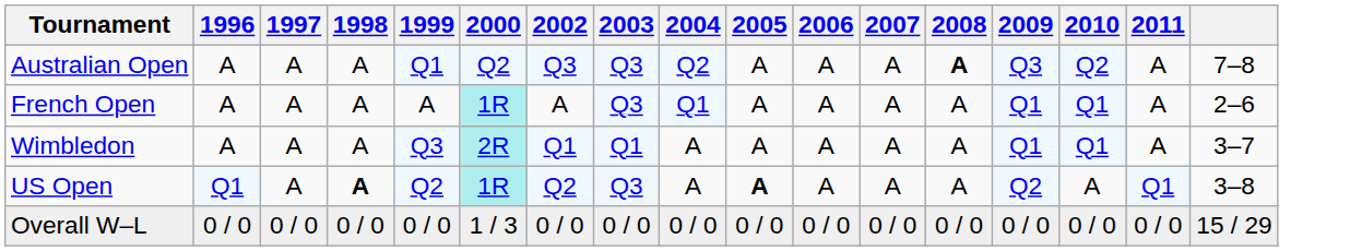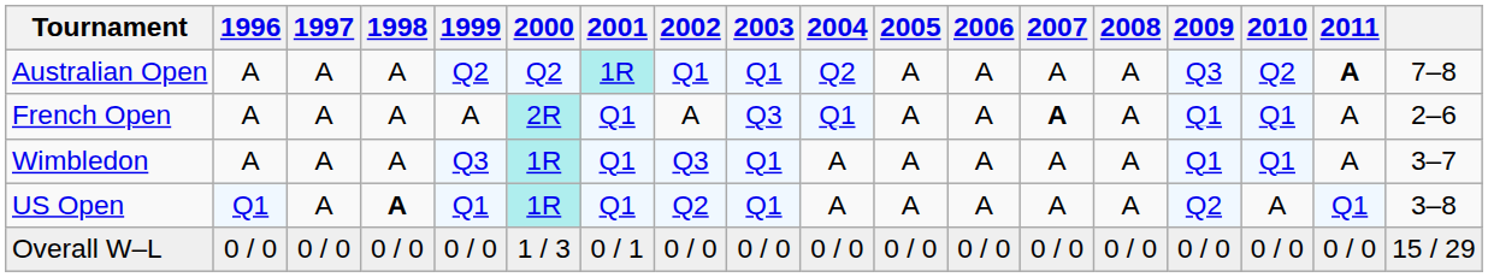 <table class=wikitable style=text-align:center;font-size:97%>
 <tr>
 <th>Tournament</th>
 <th><a href='#'>1996</a></th>
 <th><a href='#'>1997</a></th>
 <th><a href='#'>1998</a></th>
 <th><a href='#'>1999</a></th>
 <th><a href='#'>2000</a></th>
+<th><a href='#'>2001</a></th>
 <th><a href='#'>2002</a></th>
 <th><a href='#'>2003</a></th>
 <th><a href='#'>2004</a></th>
 <th><a href='#'>2005</a></th>
 <th><a href='#'>2006</a></th>
 <th><a href='#'>2007</a></th>
 <th><a href='#'>2008</a></th>
 <th><a href='#'>2009</a></th>
 <th><a href='#'>2010</a></th>
 <th><a href='#'>2011</a></th>
 <th></th>
 </tr>
 <tr>
 <td align=left><a href='#'>Australian Open</a></td>
 <td>A</td>
 <td>A</td>
 <td>A</td>
+<td bgcolor=f0f8ff><a href='#'>Q2</a></td>
+<td bgcolor=f0f8ff><a href='#'>Q2</a></td>
+<td bgcolor=afeeee><a href='#'>1R</a></td>
 <td bgcolor=f0f8ff><a href='#'>Q1</a></td>
-<td bgcolor=f0f8ff><a href='#'>Q2</a></td>
-<td bgcolor=f0f8ff><a href='#'>Q3</a></td>
-<td bgcolor=f0f8ff><a href='#'>Q3</a></td>
+<td bgcolor=f0f8ff><a href='#'>Q1</a></td>
 <td bgcolor=f0f8ff><a href='#'>Q2</a></td>
 <td>A</td>
 <td>A</td>
 <td>A</td>
-<td><strong>A</strong></td>
+<td>A</td>
 <td bgcolor=f0f8ff><a href='#'>Q3</a></td>
 <td bgcolor=f0f8ff><a href='#'>Q2</a></td>
-<td>A</td>
+<td><strong>A</strong></td>
 <td>7–8</td>
 </tr>
 <tr>
 <td align=left><a href='#'>French Open</a></td>
 <td>A</td>
 <td>A</td>
 <td>A</td>
 <td>A</td>
-<td bgcolor=afeeee><a href='#'>1R</a></td>
+<td bgcolor=afeeee><a href='#'>2R</a></td>
+<td bgcolor=f0f8ff><a href='#'>Q1</a></td>
 <td>A</td>
 <td bgcolor=f0f8ff><a href='#'>Q3</a></td>
 <td bgcolor=f0f8ff><a href='#'>Q1</a></td>
 <td>A</td>
 <td>A</td>
-<td>A</td>
+<td><strong>A</strong></td>
 <td>A</td>
 <td bgcolor=f0f8ff><a href='#'>Q1</a></td>
 <td bgcolor=f0f8ff><a href='#'>Q1</a></td>
 <td>A</td>
 <td>2–6</td>
 </tr>
 <tr>
 <td align=left><a href='#'>Wimbledon</a></td>
 <td>A</td>
 <td>A</td>
 <td>A</td>
 <td bgcolor=f0f8ff><a href='#'>Q3</a></td>
-<td bgcolor=afeeee><a href='#'>2R</a></td>
+<td bgcolor=afeeee><a href='#'>1R</a></td>
 <td bgcolor=f0f8ff><a href='#'>Q1</a></td>
+<td bgcolor=f0f8ff><a href='#'>Q3</a></td>
 <td bgcolor=f0f8ff><a href='#'>Q1</a></td>
 <td>A</td>
 <td>A</td>
 <td>A</td>
 <td>A</td>
 <td>A</td>
 <td bgcolor=f0f8ff><a href='#'>Q1</a></td>
 <td bgcolor=f0f8ff><a href='#'>Q1</a></td>
 <td>A</td>
 <td>3–7</td>
 </tr>
 <tr>
 <td align=left><a href='#'>US Open</a></td>
 <td bgcolor=f0f8ff><a href='#'>Q1</a></td>
 <td>A</td>
 <td><strong>A</strong></td>
+<td bgcolor=f0f8ff><a href='#'>Q1</a></td>
+<td bgcolor=afeeee><a href='#'>1R</a></td>
+<td bgcolor=f0f8ff><a href='#'>Q1</a></td>
 <td bgcolor=f0f8ff><a href='#'>Q2</a></td>
-<td bgcolor=afeeee><a href='#'>1R</a></td>
-<td bgcolor=f0f8ff><a href='#'>Q2</a></td>
-<td bgcolor=f0f8ff><a href='#'>Q3</a></td>
+<td bgcolor=f0f8ff><a href='#'>Q1</a></td>
 <td>A</td>
-<td><strong>A</strong></td>
+<td>A</td>
 <td>A</td>
 <td>A</td>
 <td>A</td>
 <td bgcolor=f0f8ff><a href='#'>Q2</a></td>
 <td>A</td>
 <td bgcolor=f0f8ff><a href='#'>Q1</a></td>
 <td>3–8</td>
 </tr>
 <tr style="background:#efefef;">
 <td align=left>Overall W–L</td>
 <td>0 / 0</td>
 <td>0 / 0</td>
 <td>0 / 0</td>
 <td>0 / 0</td>
 <td>1 / 3</td>
+<td>0 / 1</td>
 <td>0 / 0</td>
 <td>0 / 0</td>
 <td>0 / 0</td>
 <td>0 / 0</td>
 <td>0 / 0</td>
 <td>0 / 0</td>
 <td>0 / 0</td>
 <td>0 / 0</td>
 <td>0 / 0</td>
 <td>0 / 0</td>
 <td>15 / 29</td>
 </tr>
 </table>
